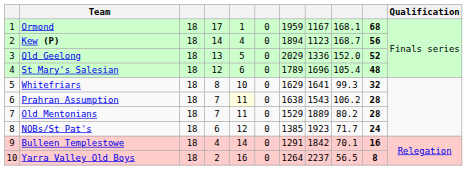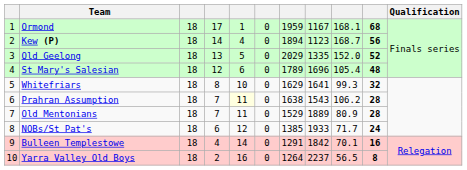 <table class="wikitable" style="text-align:center; margin-bottom:0">
 <tr>
 <th style="width:10px"></th>
 <th style="width:35%;">Team</th>
 <th style="width:30px;"></th>
 <th style="width:30px;"></th>
 <th style="width:30px;"></th>
 <th style="width:30px;"></th>
 <th style="width:30px;"></th>
 <th style="width:30px;"></th>
 <th style="width:30px;"></th>
 <th style="width:30px;"></th>
 <th>Qualification</th>
 </tr>
 <tr style="background:#ccffcc;">
 <td>1</td>
 <td style="text-align:left;"><a href='#'>Ormond</a></td>
 <td>18</td>
 <td>17</td>
 <td>1</td>
 <td>0</td>
 <td>1959</td>
 <td>1167</td>
 <td>168.1</td>
 <td><strong>68</strong></td>
 <td rowspan=4>Finals series</td>
 </tr>
 <tr style="background:#ccffcc;">
 <td>2</td>
 <td style="text-align:left;"><a href='#'>Kew</a> <strong>(P)</strong></td>
 <td>18</td>
 <td>14</td>
 <td>4</td>
 <td>0</td>
 <td>1894</td>
 <td>1123</td>
 <td>168.7</td>
 <td><strong>56</strong></td>
 </tr>
 <tr style="background:#ccffcc;">
 <td>3</td>
 <td style="text-align:left;"><a href='#'>Old Geelong</a></td>
 <td>18</td>
 <td>13</td>
 <td>5</td>
 <td>0</td>
 <td>2029</td>
-<td>1336</td>
+<td>1335</td>
 <td>152.0</td>
 <td><strong>52</strong></td>
 </tr>
 <tr style="background:#ccffcc;">
 <td>4</td>
 <td style="text-align:left;"><a href='#'>St Mary's Salesian</a></td>
 <td>18</td>
 <td>12</td>
 <td>6</td>
 <td>0</td>
 <td>1789</td>
 <td>1696</td>
 <td>105.4</td>
 <td><strong>48</strong></td>
 </tr>
 <tr>
 <td>5</td>
 <td style="text-align:left;"><a href='#'>Whitefriars</a></td>
 <td>18</td>
 <td>8</td>
 <td>10</td>
 <td>0</td>
 <td>1629</td>
 <td>1641</td>
 <td>99.3</td>
 <td><strong>32</strong></td>
 </tr>
 <tr>
 <td>6</td>
 <td style="text-align:left;"><a href='#'>Prahran Assumption</a></td>
 <td>18</td>
 <td>7</td>
 <td style="background: lightyellow;">11</td>
 <td>0</td>
 <td>1638</td>
 <td>1543</td>
 <td>106.2</td>
 <td><strong>28</strong></td>
 </tr>
 <tr>
 <td>7</td>
 <td style="text-align:left;"><a href='#'>Old Mentonians</a></td>
 <td>18</td>
 <td>7</td>
 <td>11</td>
 <td>0</td>
 <td>1529</td>
 <td>1889</td>
-<td>80.2</td>
+<td>80.9</td>
 <td><strong>28</strong></td>
 </tr>
 <tr>
 <td>8</td>
 <td style="text-align:left;"><a href='#'>NOBs/St Pat's</a></td>
 <td>18</td>
 <td>6</td>
 <td>12</td>
 <td>0</td>
 <td>1385</td>
-<td>1923</td>
+<td>1933</td>
 <td>71.7</td>
 <td><strong>24</strong></td>
 </tr>
 <tr style="background:#FFCCCC;">
 <td>9</td>
 <td style="text-align:left;"><a href='#'>Bulleen Templestowe</a></td>
 <td>18</td>
 <td>4</td>
 <td>14</td>
 <td>0</td>
 <td>1291</td>
 <td>1842</td>
 <td>70.1</td>
 <td><strong>16</strong></td>
 <td rowspan=2><a href='#'>Relegation</a></td>
 </tr>
 <tr style="background:#FFCCCC;">
 <td>10</td>
 <td style="text-align:left;"><a href='#'>Yarra Valley Old Boys</a></td>
 <td>18</td>
 <td>2</td>
 <td>16</td>
 <td>0</td>
 <td>1264</td>
 <td>2237</td>
 <td>56.5</td>
 <td><strong>8</strong></td>
 </tr>
 </table>
